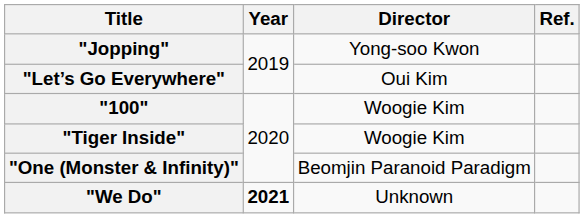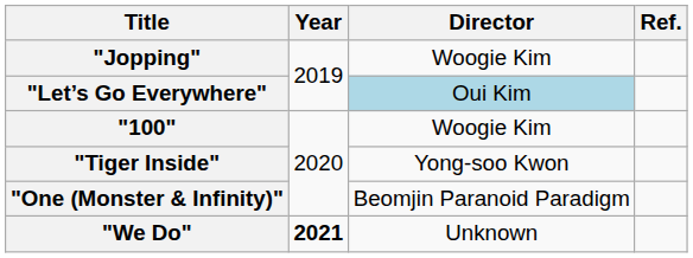 <table class="wikitable plainrowheaders" style="text-align:center;">
 <tr>
 <th>Title</th>
 <th>Year</th>
 <th>Director</th>
 <th>Ref.</th>
 </tr>
 <tr>
 <th scope="row">"Jopping"</th>
 <td rowspan="2">2019</td>
-<td>Yong-soo Kwon</td>
+<td>Woogie Kim</td>
 <td></td>
 </tr>
 <tr>
 <th scope="row">"Let’s Go Everywhere"</th>
-<td>Oui Kim</td>
+<td style="background: lightblue;">Oui Kim</td>
 <td></td>
 </tr>
 <tr>
 <th scope="row">"100"</th>
 <td rowspan="3">2020</td>
 <td>Woogie Kim</td>
 <td></td>
 </tr>
 <tr>
 <th scope="row">"Tiger Inside"</th>
-<td>Woogie Kim</td>
+<td>Yong-soo Kwon</td>
 <td></td>
 </tr>
 <tr>
 <th scope="row">"One (Monster & Infinity)"</th>
 <td>Beomjin  Paranoid Paradigm</td>
 <td></td>
 </tr>
 <tr>
 <th scope="row">"We Do"</th>
 <td><strong>2021</strong></td>
 <td>Unknown</td>
 <td></td>
 </tr>
 </table>
